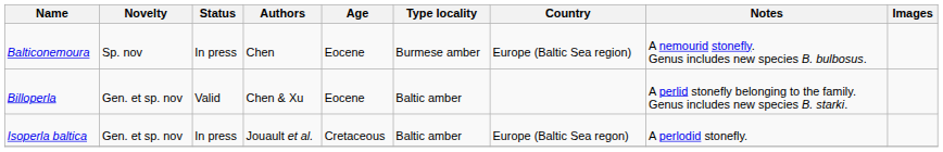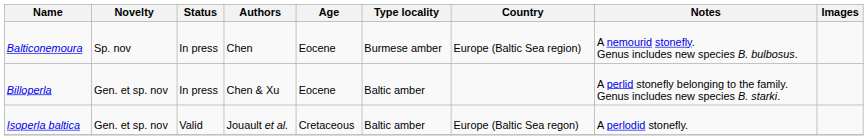 <table class="wikitable sortable" align="center" width="100%">
 <tr>
 <th>Name</th>
 <th>Novelty</th>
 <th>Status</th>
 <th>Authors</th>
 <th>Age</th>
 <th>Type locality</th>
 <th>Country</th>
 <th>Notes</th>
 <th>Images</th>
 </tr>
 <tr>
 <td><br><em><a href='#'>Balticonemoura</a></em></td>
 <td><br>Sp. nov</td>
 <td><br>In press</td>
 <td><br>Chen</td>
 <td><br>Eocene</td>
 <td><br>Burmese amber</td>
 <td><br>Europe (Baltic Sea region)</td>
 <td><br>A <a href='#'>nemourid</a> <a href='#'>stonefly</a>.<br> Genus includes new species <em>B. bulbosus</em>.</td>
 <td></td>
 </tr>
 <tr>
 <td><br><em><a href='#'>Billoperla</a></em></td>
 <td><br>Gen. et sp. nov</td>
-<td><br>Valid</td>
+<td><br>In press</td>
 <td><br>Chen & Xu</td>
 <td><br>Eocene</td>
 <td><br>Baltic amber</td>
 <td><br></td>
 <td><br>A <a href='#'>perlid</a> stonefly belonging to the family.<br> Genus includes new species <em>B. starki</em>.</td>
 <td></td>
 </tr>
 <tr>
 <td><br><em><a href='#'>Isoperla baltica</a></em></td>
 <td><br>Gen. et sp. nov</td>
-<td><br>In press</td>
+<td><br>Valid</td>
 <td><br>Jouault <em>et al.</em></td>
 <td><br>Cretaceous</td>
 <td><br>Baltic amber</td>
 <td><br>Europe (Baltic Sea regon)</td>
 <td><br>A <a href='#'>perlodid</a> stonefly.</td>
 <td></td>
 </tr>
 <tr>
 </tr>
 </table>
